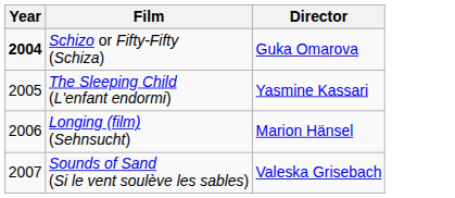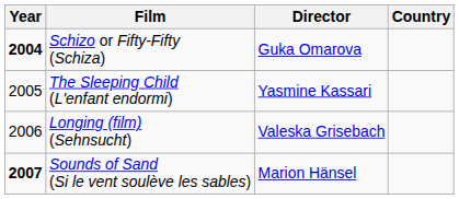 <table class="wikitable">
 <tr>
 <th>Year</th>
 <th>Film</th>
 <th>Director</th>
+<th>Country</th>
 </tr>
 <tr>
 <td><strong>2004</strong></td>
 <td><em><a href='#'>Schizo</a></em> or <em>Fifty-Fifty</em><br>(<em>Schiza</em>)</td>
 <td><a href='#'>Guka Omarova</a></td>
+<td></td>
 </tr>
 <tr>
 <td>2005</td>
 <td><em><a href='#'>The Sleeping Child</a></em><br>(<em>L'enfant endormi</em>)</td>
 <td><a href='#'>Yasmine Kassari</a></td>
+<td></td>
 </tr>
 <tr>
 <td>2006</td>
 <td><em><a href='#'>Longing (film)</a></em><br> (<em>Sehnsucht</em>)</td>
-<td><a href='#'>Marion Hänsel</a></td>
+<td><a href='#'>Valeska Grisebach</a></td>
+<td></td>
 </tr>
 <tr>
-<td>2007</td>
+<td><strong>2007</strong></td>
 <td><em><a href='#'>Sounds of Sand</a></em><br> (<em>Si le vent soulève les sables</em>)</td>
-<td><a href='#'>Valeska Grisebach</a></td>
+<td><a href='#'>Marion Hänsel</a></td>
+<td><br></td>
 </tr>
 </table>
